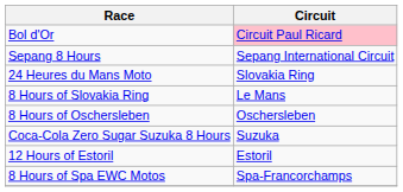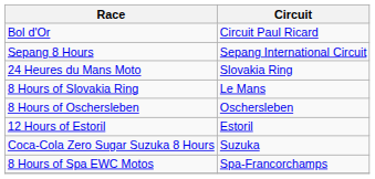 <table class="wikitable" style="font-size: 85%;">
 <tr>
 <th>Race</th>
 <th>Circuit</th>
 </tr>
 <tr>
 <td><a href='#'>Bol d'Or</a></td>
-<td style="background: pink;"> <a href='#'>Circuit Paul Ricard</a></td>
+<td> <a href='#'>Circuit Paul Ricard</a></td>
 </tr>
 <tr>
 <td><a href='#'>Sepang 8 Hours</a></td>
 <td> <a href='#'>Sepang International Circuit</a></td>
 </tr>
 <tr>
 <td><a href='#'>24 Heures du Mans Moto</a></td>
 <td> <a href='#'>Slovakia Ring</a></td>
 </tr>
 <tr>
 <td><a href='#'>8 Hours of Slovakia Ring</a></td>
 <td> <a href='#'>Le Mans</a></td>
 </tr>
 <tr>
 <td><a href='#'>8 Hours of Oschersleben</a></td>
 <td> <a href='#'>Oschersleben</a></td>
 </tr>
 <tr>
+<td><a href='#'>12 Hours of Estoril</a></td>
+<td> <a href='#'>Estoril</a></td>
+</tr>
+<tr>
 <td><a href='#'>Coca-Cola Zero Sugar Suzuka 8 Hours</a></td>
 <td> <a href='#'>Suzuka</a></td>
-</tr>
-<tr>
-<td><a href='#'>12 Hours of Estoril</a></td>
-<td> <a href='#'>Estoril</a></td>
 </tr>
 <tr>
 <td><a href='#'>8 Hours of Spa EWC Motos</a></td>
 <td> <a href='#'>Spa-Francorchamps</a></td>
 </tr>
 <tr>
 </tr>
 </table>
